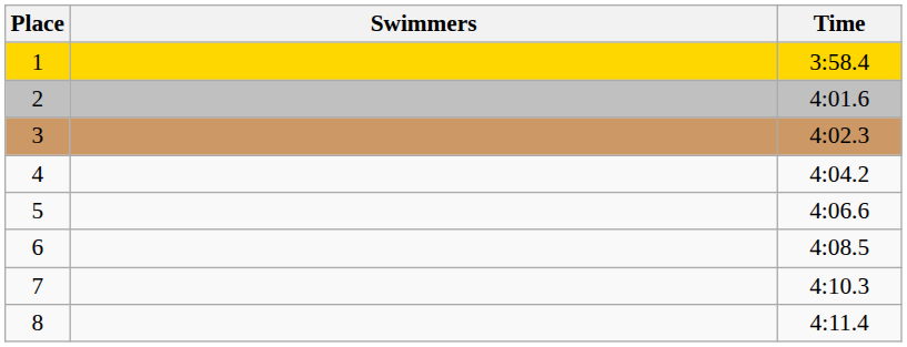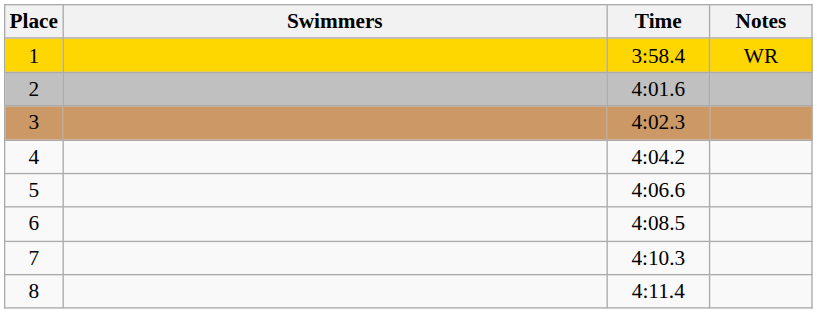 <table class=wikitable style="text-align:center">
 <tr>
 <th>Place</th>
 <th width=620>Swimmers</th>
 <th width=90>Time</th>
+<th width=90>Notes</th>
 </tr>
 <tr bgcolor=gold>
 <td>1</td>
 <td align=left></td>
 <td>3:58.4</td>
+<td>WR</td>
 </tr>
 <tr bgcolor=Silver>
 <td>2</td>
 <td align=left></td>
 <td>4:01.6</td>
+<td></td>
 </tr>
 <tr bgcolor=#cc9966>
 <td>3</td>
 <td align=left></td>
 <td>4:02.3</td>
+<td></td>
 </tr>
 <tr>
 <td>4</td>
 <td align=left></td>
 <td>4:04.2</td>
+<td></td>
 </tr>
 <tr>
 <td>5</td>
 <td align=left></td>
 <td>4:06.6</td>
+<td></td>
 </tr>
 <tr>
 <td>6</td>
 <td align=left></td>
 <td>4:08.5</td>
+<td></td>
 </tr>
 <tr>
 <td>7</td>
 <td align=left></td>
 <td>4:10.3</td>
+<td></td>
 </tr>
 <tr>
 <td>8</td>
 <td align=left></td>
 <td>4:11.4</td>
+<td></td>
 </tr>
 </table>
